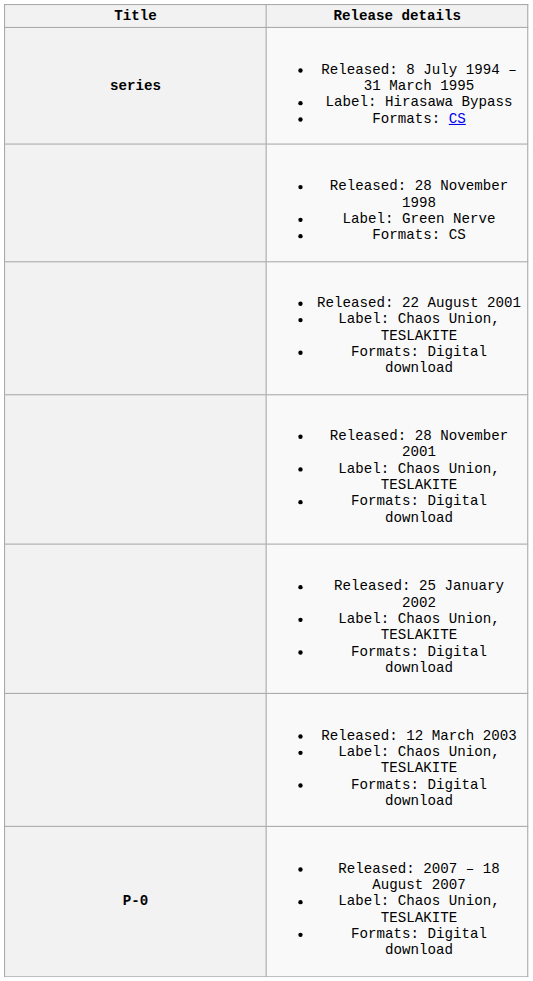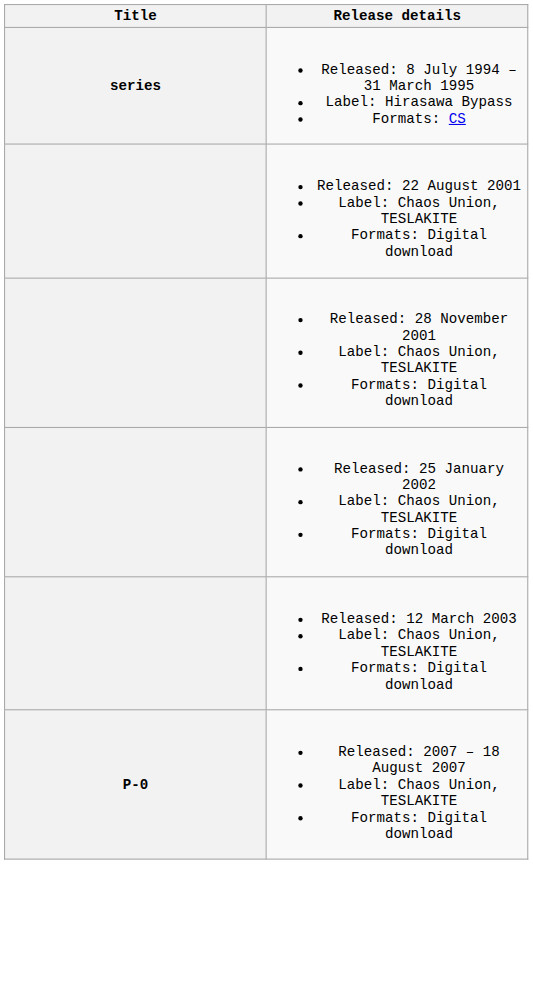 <table class="wikitable plainrowheaders" style="text-align:center;">
 <tr>
 <th scope="col" style="width:18em;">Title</th>
 <th scope="col" style="width:18em;">Release details</th>
 </tr>
 <tr>
 <th scope="row"> series</th>
 <td><br><ul><li>Released: 8 July 1994 – 31 March 1995</li><li>Label: Hirasawa Bypass</li><li>Formats: <a href='#'>CS</a></li></ul></td>
-</tr>
-<tr>
-<th scope="row"></th>
-<td><br><ul><li>Released: 28 November 1998</li><li>Label: Green Nerve</li><li>Formats: CS</li></ul></td>
 </tr>
 <tr>
 <th scope="row"></th>
 <td><br><ul><li>Released: 22 August 2001</li><li>Label: Chaos Union, TESLAKITE</li><li>Formats: Digital download</li></ul></td>
 </tr>
 <tr>
 <th scope="row"></th>
 <td><br><ul><li>Released: 28 November 2001</li><li>Label: Chaos Union, TESLAKITE</li><li>Formats: Digital download</li></ul></td>
 </tr>
 <tr>
 <th scope="row"></th>
 <td><br><ul><li>Released: 25 January 2002</li><li>Label: Chaos Union, TESLAKITE</li><li>Formats: Digital download</li></ul></td>
 </tr>
 <tr>
 <th scope="row"></th>
 <td><br><ul><li>Released: 12 March 2003</li><li>Label: Chaos Union, TESLAKITE</li><li>Formats: Digital download</li></ul></td>
 </tr>
 <tr>
 <th scope="row">P-0</th>
 <td><br><ul><li>Released: 2007 – 18 August 2007</li><li>Label: Chaos Union, TESLAKITE</li><li>Formats: Digital download</li></ul></td>
 </tr>
 </table>
